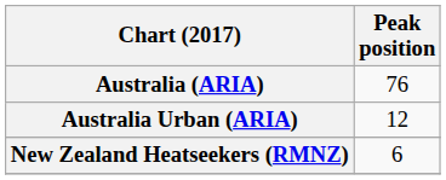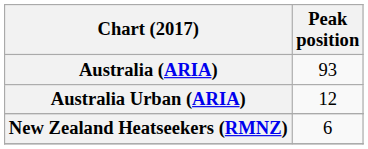 <table class="wikitable sortable plainrowheaders" style="text-align:center">
 <tr>
 <th scope="col">Chart (2017)</th>
 <th scope="col">Peak<br> position</th>
 </tr>
 <tr>
 <th scope="row">Australia (<a href='#'>ARIA</a>)</th>
-<td>76</td>
+<td>93</td>
 </tr>
 <tr>
 <th scope="row">Australia Urban (<a href='#'>ARIA</a>)</th>
 <td>12</td>
 </tr>
 <tr>
 </tr>
 <tr>
 </tr>
 <tr>
 </tr>
 <tr>
 <th scope="row">New Zealand Heatseekers (<a href='#'>RMNZ</a>)</th>
 <td>6</td>
 </tr>
 <tr>
 </tr>
 <tr>
 </tr>
 <tr>
 </tr>
 <tr>
 </tr>
 <tr>
 </tr>
 <tr>
 </tr>
 <tr>
 </tr>
 </table>
